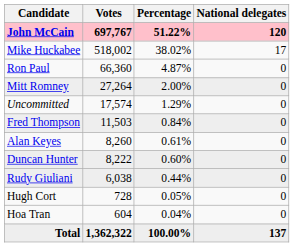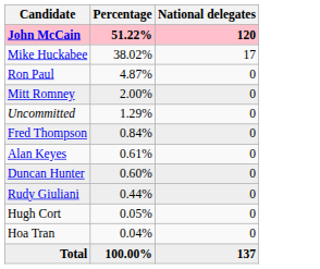 <table class="wikitable" style="text-align:right;">
 <tr>
 <th>Candidate</th>
-<th>Votes</th>
 <th>Percentage</th>
 <th>National delegates</th>
 </tr>
 <tr style="background:pink;">
 <td style="text-align:left;"><strong><a href='#'>John McCain</a></strong></td>
-<td><strong>697,767</strong></td>
 <td><strong>51.22%</strong></td>
 <td><strong>120</strong></td>
 </tr>
 <tr>
 <td style="text-align:left;"><a href='#'>Mike Huckabee</a></td>
-<td>518,002</td>
 <td>38.02%</td>
 <td>17</td>
 </tr>
 <tr>
 <td style="text-align:left;"><a href='#'>Ron Paul</a></td>
-<td>66,360</td>
 <td>4.87%</td>
 <td>0</td>
 </tr>
 <tr style="background:#eee;">
 <td style="text-align:left;"><a href='#'>Mitt Romney</a></td>
-<td>27,264</td>
 <td>2.00%</td>
 <td>0</td>
 </tr>
 <tr>
 <td style="text-align:left;"><em>Uncommitted</em></td>
-<td>17,574</td>
 <td>1.29%</td>
 <td>0</td>
 </tr>
 <tr style="background:#eee;">
 <td style="text-align:left;"><a href='#'>Fred Thompson</a></td>
-<td>11,503</td>
 <td>0.84%</td>
 <td>0</td>
 </tr>
 <tr>
 <td style="text-align:left;"><a href='#'>Alan Keyes</a></td>
-<td>8,260</td>
 <td>0.61%</td>
 <td>0</td>
 </tr>
 <tr style="background:#eee;">
 <td style="text-align:left;"><a href='#'>Duncan Hunter</a></td>
-<td>8,222</td>
 <td>0.60%</td>
 <td>0</td>
 </tr>
 <tr style="background:#eee;">
 <td style="text-align:left;"><a href='#'>Rudy Giuliani</a></td>
-<td>6,038</td>
 <td>0.44%</td>
 <td>0</td>
 </tr>
 <tr>
 <td style="text-align:left;">Hugh Cort</td>
-<td>728</td>
 <td>0.05%</td>
 <td>0</td>
 </tr>
 <tr>
 <td style="text-align:left;">Hoa Tran</td>
-<td>604</td>
 <td>0.04%</td>
 <td>0</td>
 </tr>
 <tr style="background:#eee;">
 <td><strong>Total</strong></td>
-<td><strong>1,362,322</strong></td>
 <td><strong>100.00%</strong></td>
 <td><strong>137</strong></td>
 </tr>
 </table>
